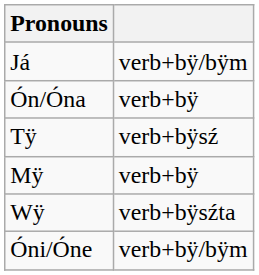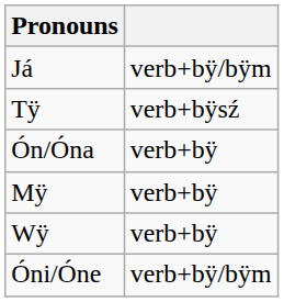 <table class="wikitable">
 <tr>
 <th>Pronouns</th>
 <th></th>
 </tr>
 <tr>
 <td>Já</td>
 <td>verb+bÿ/bÿm</td>
 </tr>
 <tr>
+<td>Tÿ</td>
+<td>verb+bÿsź</td>
+</tr>
+<tr>
 <td>Ón/Óna</td>
 <td>verb+bÿ</td>
-</tr>
-<tr>
-<td>Tÿ</td>
-<td>verb+bÿsź</td>
 </tr>
 <tr>
 <td>Mÿ</td>
 <td>verb+bÿ</td>
 </tr>
 <tr>
 <td>Wÿ</td>
-<td>verb+bÿsźta</td>
+<td>verb+bÿ</td>
 </tr>
 <tr>
 <td>Óni/Óne</td>
 <td>verb+bÿ/bÿm</td>
 </tr>
 </table>
